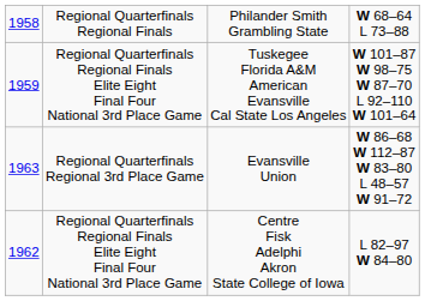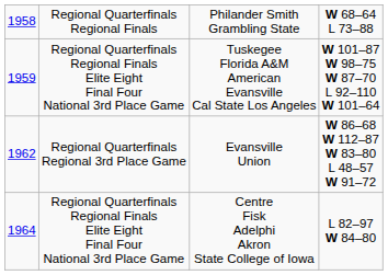 <table class="wikitable">
 <tr align="center">
 <td><a href='#'>1958</a></td>
 <td>Regional Quarterfinals<br>Regional Finals</td>
 <td>Philander Smith<br>Grambling State</td>
 <td><strong>W</strong> 68–64<br>L 73–88</td>
 </tr>
 <tr align="center">
 <td><a href='#'>1959</a></td>
 <td>Regional Quarterfinals<br>Regional Finals<br>Elite Eight<br>Final Four<br>National 3rd Place Game</td>
 <td>Tuskegee<br>Florida A&M<br>American<br>Evansville<br>Cal State Los Angeles</td>
 <td><strong>W</strong> 101–87<br><strong>W</strong> 98–75<br><strong>W</strong> 87–70<br>L 92–110<br><strong>W</strong> 101–64</td>
 </tr>
 <tr align="center">
-<td><a href='#'>1963</a></td>
+<td><a href='#'>1962</a></td>
 <td>Regional Quarterfinals<br>Regional 3rd Place Game</td>
 <td>Evansville<br>Union</td>
 <td><strong>W</strong> 86–68<br><strong>W</strong> 112–87<br><strong>W</strong> 83–80<br>L 48–57<br><strong>W</strong> 91–72</td>
 </tr>
 <tr align="center">
-<td><a href='#'>1962</a></td>
+<td><a href='#'>1964</a></td>
 <td>Regional Quarterfinals<br>Regional Finals<br>Elite Eight<br>Final Four<br>National 3rd Place Game</td>
 <td>Centre<br>Fisk<br>Adelphi<br>Akron<br>State College of Iowa</td>
 <td>L 82–97<br><strong>W</strong> 84–80</td>
 </tr>
 </table>
